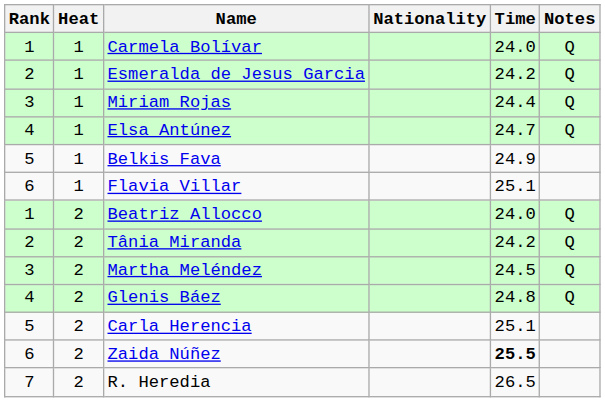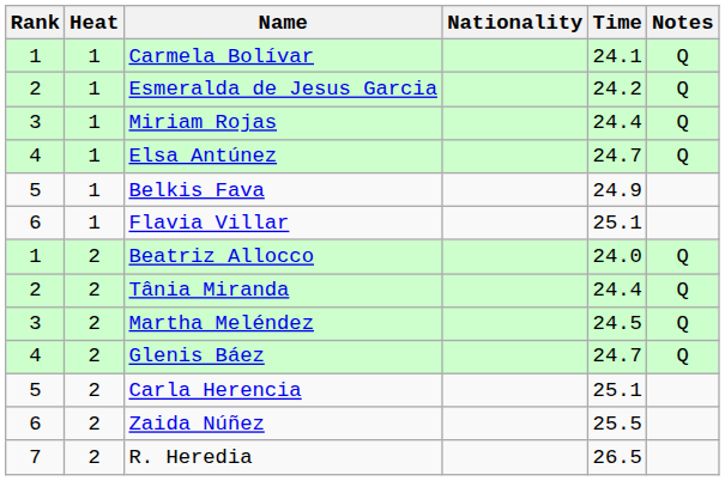 <table class="wikitable sortable" style="text-align:center">
 <tr>
 <th>Rank</th>
 <th>Heat</th>
 <th>Name</th>
 <th>Nationality</th>
 <th>Time</th>
 <th>Notes</th>
 </tr>
 <tr bgcolor=ccffcc>
 <td>1</td>
 <td>1</td>
 <td align=left><a href='#'>Carmela Bolívar</a></td>
 <td align=left></td>
-<td>24.0</td>
+<td>24.1</td>
 <td>Q</td>
 </tr>
 <tr bgcolor=ccffcc>
 <td>2</td>
 <td>1</td>
 <td align=left><a href='#'>Esmeralda de Jesus Garcia</a></td>
 <td align=left></td>
 <td>24.2</td>
 <td>Q</td>
 </tr>
 <tr bgcolor=ccffcc>
 <td>3</td>
 <td>1</td>
 <td align=left><a href='#'>Miriam Rojas</a></td>
 <td align=left></td>
 <td>24.4</td>
 <td>Q</td>
 </tr>
 <tr bgcolor=ccffcc>
 <td>4</td>
 <td>1</td>
 <td align=left><a href='#'>Elsa Antúnez</a></td>
 <td align=left></td>
 <td>24.7</td>
 <td>Q</td>
 </tr>
 <tr>
 <td>5</td>
 <td>1</td>
 <td align=left><a href='#'>Belkis Fava</a></td>
 <td align=left></td>
 <td>24.9</td>
 <td></td>
 </tr>
 <tr>
 <td>6</td>
 <td>1</td>
 <td align=left><a href='#'>Flavia Villar</a></td>
 <td align=left></td>
 <td>25.1</td>
 <td></td>
 </tr>
 <tr bgcolor=ccffcc>
 <td>1</td>
 <td>2</td>
 <td align=left><a href='#'>Beatriz Allocco</a></td>
 <td align=left></td>
 <td>24.0</td>
 <td>Q</td>
 </tr>
 <tr bgcolor=ccffcc>
 <td>2</td>
 <td>2</td>
 <td align=left><a href='#'>Tânia Miranda</a></td>
 <td align=left></td>
-<td>24.2</td>
+<td>24.4</td>
 <td>Q</td>
 </tr>
 <tr bgcolor=ccffcc>
 <td>3</td>
 <td>2</td>
 <td align=left><a href='#'>Martha Meléndez</a></td>
 <td align=left></td>
 <td>24.5</td>
 <td>Q</td>
 </tr>
 <tr bgcolor=ccffcc>
 <td>4</td>
 <td>2</td>
 <td align=left><a href='#'>Glenis Báez</a></td>
 <td align=left></td>
-<td>24.8</td>
+<td>24.7</td>
 <td>Q</td>
 </tr>
 <tr>
 <td>5</td>
 <td>2</td>
 <td align=left><a href='#'>Carla Herencia</a></td>
 <td align=left></td>
 <td>25.1</td>
 <td></td>
 </tr>
 <tr>
 <td>6</td>
 <td>2</td>
 <td align=left><a href='#'>Zaida Núñez</a></td>
 <td align=left></td>
-<td><strong>25.5</strong></td>
+<td>25.5</td>
 <td></td>
 </tr>
 <tr>
 <td>7</td>
 <td>2</td>
 <td align=left>R. Heredia</td>
 <td align=left></td>
 <td>26.5</td>
 <td></td>
 </tr>
 </table>
